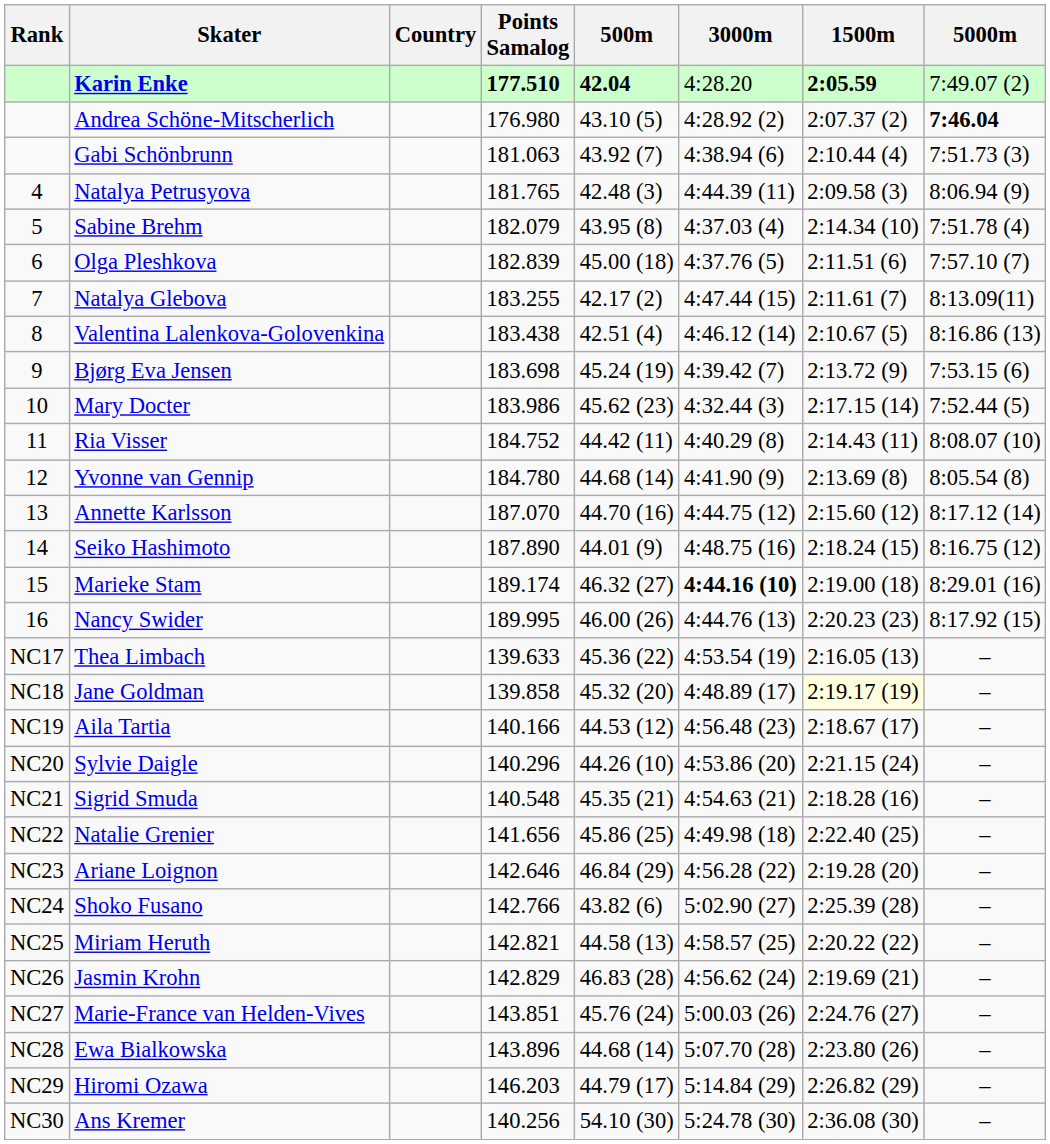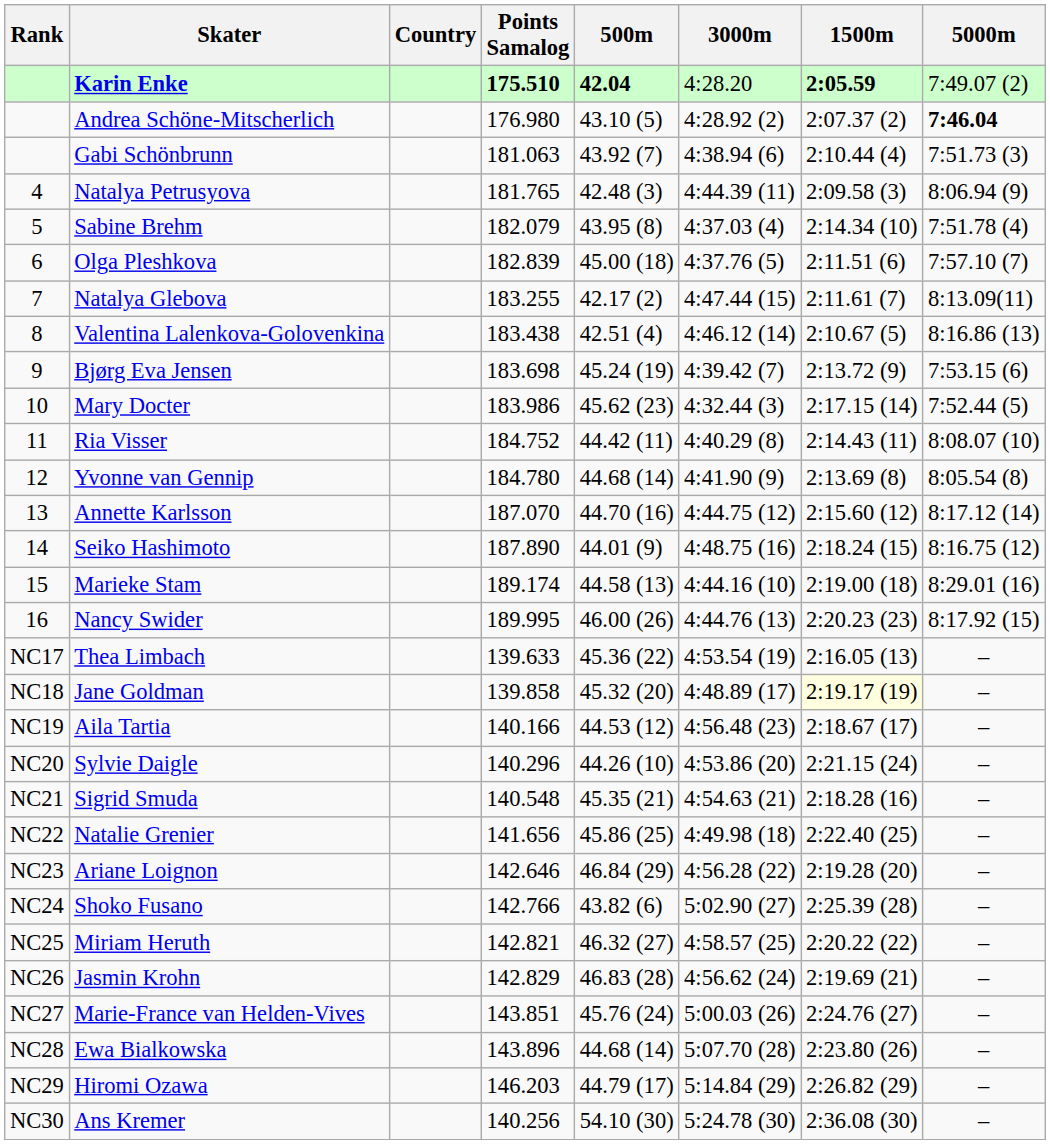 <table class="wikitable sortable" style="text-align:left">
 <tr>
 <th>Rank</th>
 <th>Skater</th>
 <th>Country</th>
 <th>Points <br> Samalog</th>
 <th>500m</th>
 <th>3000m</th>
 <th>1500m</th>
 <th>5000m</th>
 </tr>
 <tr bgcolor=ccffcc>
 <td style="text-align:center"></td>
 <td><strong><a href='#'>Karin Enke</a></strong></td>
 <td></td>
-<td><strong>177.510</strong></td>
+<td><strong>175.510</strong></td>
 <td><strong>42.04</strong> </td>
 <td>4:28.20 </td>
 <td><strong>2:05.59</strong> </td>
 <td>7:49.07 (2)</td>
 </tr>
 <tr>
 <td style="text-align:center"></td>
 <td><a href='#'>Andrea Schöne-Mitscherlich</a></td>
 <td></td>
 <td>176.980</td>
 <td>43.10 (5)</td>
 <td>4:28.92 (2)</td>
 <td>2:07.37 (2)</td>
 <td><strong>7:46.04</strong> </td>
 </tr>
 <tr>
 <td style="text-align:center"></td>
 <td><a href='#'>Gabi Schönbrunn</a></td>
 <td></td>
 <td>181.063</td>
 <td>43.92 (7)</td>
 <td>4:38.94 (6)</td>
 <td>2:10.44 (4)</td>
 <td>7:51.73 (3)</td>
 </tr>
 <tr>
 <td style="text-align:center">4</td>
 <td><a href='#'>Natalya Petrusyova</a></td>
 <td></td>
 <td>181.765</td>
 <td>42.48 (3)</td>
 <td>4:44.39 (11)</td>
 <td>2:09.58 (3)</td>
 <td>8:06.94 (9)</td>
 </tr>
 <tr>
 <td style="text-align:center">5</td>
 <td><a href='#'>Sabine Brehm</a></td>
 <td></td>
 <td>182.079</td>
 <td>43.95 (8)</td>
 <td>4:37.03 (4)</td>
 <td>2:14.34 (10)</td>
 <td>7:51.78 (4)</td>
 </tr>
 <tr>
 <td style="text-align:center">6</td>
 <td><a href='#'>Olga Pleshkova</a></td>
 <td></td>
 <td>182.839</td>
 <td>45.00 (18)</td>
 <td>4:37.76 (5)</td>
 <td>2:11.51 (6)</td>
 <td>7:57.10 (7)</td>
 </tr>
 <tr>
 <td style="text-align:center">7</td>
 <td><a href='#'>Natalya Glebova</a></td>
 <td></td>
 <td>183.255</td>
 <td>42.17 (2)</td>
 <td>4:47.44 (15)</td>
 <td>2:11.61 (7)</td>
 <td>8:13.09(11)</td>
 </tr>
 <tr>
 <td style="text-align:center">8</td>
 <td><a href='#'>Valentina Lalenkova-Golovenkina</a></td>
 <td></td>
 <td>183.438</td>
 <td>42.51 (4)</td>
 <td>4:46.12 (14)</td>
 <td>2:10.67 (5)</td>
 <td>8:16.86 (13)</td>
 </tr>
 <tr>
 <td style="text-align:center">9</td>
 <td><a href='#'>Bjørg Eva Jensen</a></td>
 <td></td>
 <td>183.698</td>
 <td>45.24 (19)</td>
 <td>4:39.42 (7)</td>
 <td>2:13.72 (9)</td>
 <td>7:53.15 (6)</td>
 </tr>
 <tr>
 <td style="text-align:center">10</td>
 <td><a href='#'>Mary Docter</a></td>
 <td></td>
 <td>183.986</td>
 <td>45.62 (23)</td>
 <td>4:32.44 (3)</td>
 <td>2:17.15 (14)</td>
 <td>7:52.44 (5)</td>
 </tr>
 <tr>
 <td style="text-align:center">11</td>
 <td><a href='#'>Ria Visser</a></td>
 <td></td>
 <td>184.752</td>
 <td>44.42 (11)</td>
 <td>4:40.29 (8)</td>
 <td>2:14.43 (11)</td>
 <td>8:08.07 (10)</td>
 </tr>
 <tr>
 <td style="text-align:center">12</td>
 <td><a href='#'>Yvonne van Gennip</a></td>
 <td></td>
 <td>184.780</td>
 <td>44.68 (14)</td>
 <td>4:41.90 (9)</td>
 <td>2:13.69 (8)</td>
 <td>8:05.54 (8)</td>
 </tr>
 <tr>
 <td style="text-align:center">13</td>
 <td><a href='#'>Annette Karlsson</a></td>
 <td></td>
 <td>187.070</td>
 <td>44.70 (16)</td>
 <td>4:44.75 (12)</td>
 <td>2:15.60 (12)</td>
 <td>8:17.12 (14)</td>
 </tr>
 <tr>
 <td style="text-align:center">14</td>
 <td><a href='#'>Seiko Hashimoto</a></td>
 <td></td>
 <td>187.890</td>
 <td>44.01 (9)</td>
 <td>4:48.75 (16)</td>
 <td>2:18.24 (15)</td>
 <td>8:16.75 (12)</td>
 </tr>
 <tr>
 <td style="text-align:center">15</td>
 <td><a href='#'>Marieke Stam</a></td>
 <td></td>
 <td>189.174</td>
-<td>46.32 (27)</td>
-<td><strong>4:44.16 (10)</strong></td>
+<td>44.58 (13)</td>
+<td>4:44.16 (10)</td>
 <td>2:19.00 (18)</td>
 <td>8:29.01 (16)</td>
 </tr>
 <tr>
 <td style="text-align:center">16</td>
 <td><a href='#'>Nancy Swider</a></td>
 <td></td>
 <td>189.995</td>
 <td>46.00 (26)</td>
 <td>4:44.76 (13)</td>
 <td>2:20.23 (23)</td>
 <td>8:17.92 (15)</td>
 </tr>
 <tr>
 <td style="text-align:center">NC17</td>
 <td><a href='#'>Thea Limbach</a></td>
 <td></td>
 <td>139.633</td>
 <td>45.36 (22)</td>
 <td>4:53.54 (19)</td>
 <td>2:16.05 (13)</td>
 <td style="text-align:center">–</td>
 </tr>
 <tr>
 <td style="text-align:center">NC18</td>
 <td><a href='#'>Jane Goldman</a></td>
 <td></td>
 <td>139.858</td>
 <td>45.32 (20)</td>
 <td>4:48.89 (17)</td>
 <td style="background: lightyellow;">2:19.17 (19)</td>
 <td style="text-align:center">–</td>
 </tr>
 <tr>
 <td style="text-align:center">NC19</td>
 <td><a href='#'>Aila Tartia</a></td>
 <td></td>
 <td>140.166</td>
 <td>44.53 (12)</td>
 <td>4:56.48 (23)</td>
 <td>2:18.67 (17)</td>
 <td style="text-align:center">–</td>
 </tr>
 <tr>
 <td style="text-align:center">NC20</td>
 <td><a href='#'>Sylvie Daigle</a></td>
 <td></td>
 <td>140.296</td>
 <td>44.26 (10)</td>
 <td>4:53.86 (20)</td>
 <td>2:21.15 (24)</td>
 <td style="text-align:center">–</td>
 </tr>
 <tr>
 <td style="text-align:center">NC21</td>
 <td><a href='#'>Sigrid Smuda</a></td>
 <td></td>
 <td>140.548</td>
 <td>45.35 (21)</td>
 <td>4:54.63 (21)</td>
 <td>2:18.28 (16)</td>
 <td style="text-align:center">–</td>
 </tr>
 <tr>
 <td style="text-align:center">NC22</td>
 <td><a href='#'>Natalie Grenier</a></td>
 <td></td>
 <td>141.656</td>
 <td>45.86 (25)</td>
 <td>4:49.98 (18)</td>
 <td>2:22.40 (25)</td>
 <td style="text-align:center">–</td>
 </tr>
 <tr>
 <td style="text-align:center">NC23</td>
 <td><a href='#'>Ariane Loignon</a></td>
 <td></td>
 <td>142.646</td>
 <td>46.84 (29)</td>
 <td>4:56.28 (22)</td>
 <td>2:19.28 (20)</td>
 <td style="text-align:center">–</td>
 </tr>
 <tr>
 <td style="text-align:center">NC24</td>
 <td><a href='#'>Shoko Fusano</a></td>
 <td></td>
 <td>142.766</td>
 <td>43.82 (6)</td>
 <td>5:02.90 (27)</td>
 <td>2:25.39 (28)</td>
 <td style="text-align:center">–</td>
 </tr>
 <tr>
 <td style="text-align:center">NC25</td>
 <td><a href='#'>Miriam Heruth</a></td>
 <td></td>
 <td>142.821</td>
-<td>44.58 (13)</td>
+<td>46.32 (27)</td>
 <td>4:58.57 (25)</td>
 <td>2:20.22 (22)</td>
 <td style="text-align:center">–</td>
 </tr>
 <tr>
 <td style="text-align:center">NC26</td>
 <td><a href='#'>Jasmin Krohn</a></td>
 <td></td>
 <td>142.829</td>
 <td>46.83 (28)</td>
 <td>4:56.62 (24)</td>
 <td>2:19.69 (21)</td>
 <td style="text-align:center">–</td>
 </tr>
 <tr>
 <td style="text-align:center">NC27</td>
 <td><a href='#'>Marie-France van Helden-Vives</a></td>
 <td></td>
 <td>143.851</td>
 <td>45.76 (24)</td>
 <td>5:00.03 (26)</td>
 <td>2:24.76 (27)</td>
 <td style="text-align:center">–</td>
 </tr>
 <tr>
 <td style="text-align:center">NC28</td>
 <td><a href='#'>Ewa Bialkowska</a></td>
 <td></td>
 <td>143.896</td>
 <td>44.68 (14)</td>
 <td>5:07.70 (28)</td>
 <td>2:23.80 (26)</td>
 <td style="text-align:center">–</td>
 </tr>
 <tr>
 <td style="text-align:center">NC29</td>
 <td><a href='#'>Hiromi Ozawa</a></td>
 <td></td>
 <td>146.203</td>
 <td>44.79 (17)</td>
 <td>5:14.84 (29)</td>
 <td>2:26.82 (29)</td>
 <td style="text-align:center">–</td>
 </tr>
 <tr>
 <td style="text-align:center">NC30</td>
 <td><a href='#'>Ans Kremer</a></td>
 <td></td>
 <td>140.256</td>
 <td>54.10 (30)</td>
 <td>5:24.78 (30)</td>
 <td>2:36.08 (30)</td>
 <td style="text-align:center">–</td>
 </tr>
 <tr>
 </tr>
 </table>
